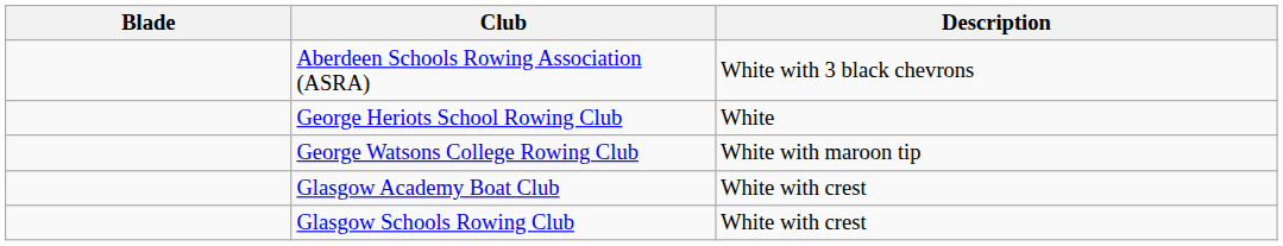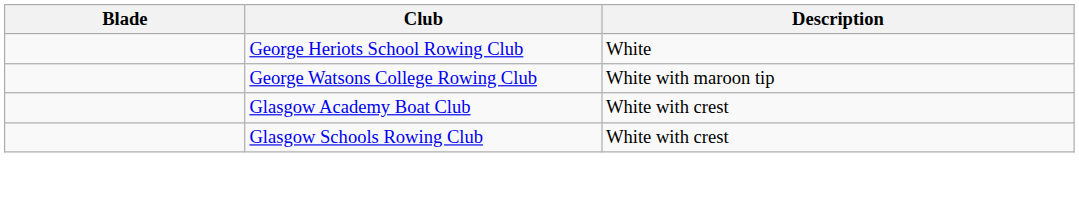 <table class="wikitable">
 <tr>
 <th width=200>Blade</th>
 <th width=300>Club</th>
 <th width=400>Description</th>
-</tr>
-<tr>
-<td></td>
-<td><a href='#'>Aberdeen Schools Rowing Association</a> (ASRA)</td>
-<td>White with 3 black chevrons</td>
 </tr>
 <tr>
 <td></td>
 <td><a href='#'>George Heriots School Rowing Club</a></td>
 <td>White</td>
 </tr>
 <tr>
 <td></td>
 <td><a href='#'>George Watsons College Rowing Club</a></td>
 <td>White with maroon tip</td>
 </tr>
 <tr>
 <td></td>
 <td><a href='#'>Glasgow Academy Boat Club</a></td>
 <td>White with crest</td>
 </tr>
 <tr>
 <td></td>
 <td><a href='#'>Glasgow Schools Rowing Club</a></td>
 <td>White with crest</td>
 </tr>
 </table>
